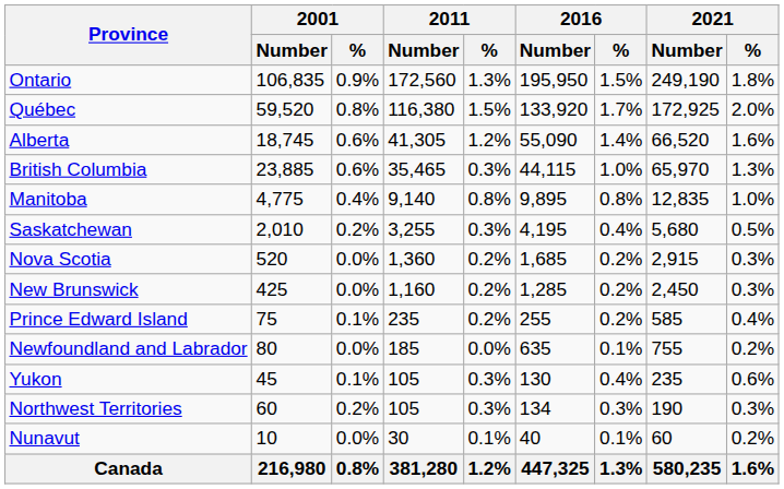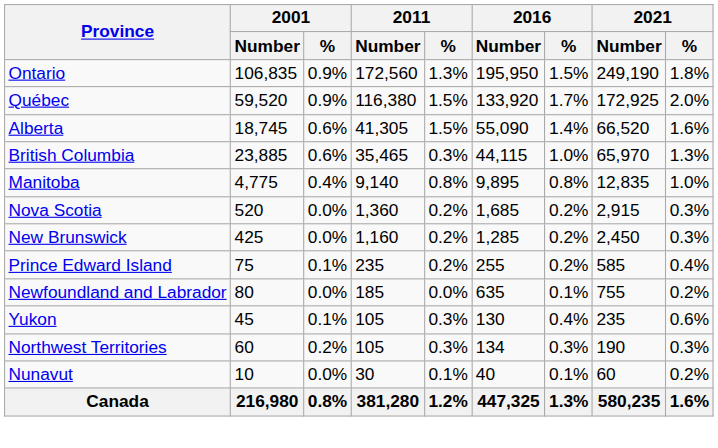 <table class="wikitable sortable">
 <tr>
 <th rowspan=2><a href='#'>Province</a></th>
 <th colspan=2>2001</th>
 <th colspan=2>2011</th>
 <th colspan=2>2016</th>
 <th colspan=2>2021</th>
 </tr>
 <tr>
 <th>Number</th>
 <th>%</th>
 <th>Number</th>
 <th>%</th>
 <th>Number</th>
 <th>%</th>
 <th>Number</th>
 <th>%</th>
 </tr>
 <tr>
 <td> <a href='#'>Ontario</a></td>
 <td>106,835</td>
 <td>0.9%</td>
 <td>172,560</td>
 <td>1.3%</td>
 <td>195,950</td>
 <td>1.5%</td>
 <td>249,190</td>
 <td>1.8%</td>
 </tr>
 <tr>
 <td> <a href='#'>Québec</a></td>
 <td>59,520</td>
-<td>0.8%</td>
+<td>0.9%</td>
 <td>116,380</td>
 <td>1.5%</td>
 <td>133,920</td>
 <td>1.7%</td>
 <td>172,925</td>
 <td>2.0%</td>
 </tr>
 <tr>
 <td> <a href='#'>Alberta</a></td>
 <td>18,745</td>
 <td>0.6%</td>
 <td>41,305</td>
-<td>1.2%</td>
+<td>1.5%</td>
 <td>55,090</td>
 <td>1.4%</td>
 <td>66,520</td>
 <td>1.6%</td>
 </tr>
 <tr>
 <td> <a href='#'>British Columbia</a></td>
 <td>23,885</td>
 <td>0.6%</td>
 <td>35,465</td>
 <td>0.3%</td>
 <td>44,115</td>
 <td>1.0%</td>
 <td>65,970</td>
 <td>1.3%</td>
 </tr>
 <tr>
 <td> <a href='#'>Manitoba</a></td>
 <td>4,775</td>
 <td>0.4%</td>
 <td>9,140</td>
 <td>0.8%</td>
 <td>9,895</td>
 <td>0.8%</td>
 <td>12,835</td>
 <td>1.0%</td>
-</tr>
-<tr>
-<td> <a href='#'>Saskatchewan</a></td>
-<td>2,010</td>
-<td>0.2%</td>
-<td>3,255</td>
-<td>0.3%</td>
-<td>4,195</td>
-<td>0.4%</td>
-<td>5,680</td>
-<td>0.5%</td>
 </tr>
 <tr>
 <td> <a href='#'>Nova Scotia</a></td>
 <td>520</td>
 <td>0.0%</td>
 <td>1,360</td>
 <td>0.2%</td>
 <td>1,685</td>
 <td>0.2%</td>
 <td>2,915</td>
 <td>0.3%</td>
 </tr>
 <tr>
 <td> <a href='#'>New Brunswick</a></td>
 <td>425</td>
 <td>0.0%</td>
 <td>1,160</td>
 <td>0.2%</td>
 <td>1,285</td>
 <td>0.2%</td>
 <td>2,450</td>
 <td>0.3%</td>
 </tr>
 <tr>
 <td> <a href='#'>Prince Edward Island</a></td>
 <td>75</td>
 <td>0.1%</td>
 <td>235</td>
 <td>0.2%</td>
 <td>255</td>
 <td>0.2%</td>
 <td>585</td>
 <td>0.4%</td>
 </tr>
 <tr>
 <td> <a href='#'>Newfoundland and Labrador</a></td>
 <td>80</td>
 <td>0.0%</td>
 <td>185</td>
 <td>0.0%</td>
 <td>635</td>
 <td>0.1%</td>
 <td>755</td>
 <td>0.2%</td>
 </tr>
 <tr>
 <td> <a href='#'>Yukon</a></td>
 <td>45</td>
 <td>0.1%</td>
 <td>105</td>
 <td>0.3%</td>
 <td>130</td>
 <td>0.4%</td>
 <td>235</td>
 <td>0.6%</td>
 </tr>
 <tr>
 <td> <a href='#'>Northwest Territories</a></td>
 <td>60</td>
 <td>0.2%</td>
 <td>105</td>
 <td>0.3%</td>
 <td>134</td>
 <td>0.3%</td>
 <td>190</td>
 <td>0.3%</td>
 </tr>
 <tr>
 <td> <a href='#'>Nunavut</a></td>
 <td>10</td>
 <td>0.0%</td>
 <td>30</td>
 <td>0.1%</td>
 <td>40</td>
 <td>0.1%</td>
 <td>60</td>
 <td>0.2%</td>
 </tr>
 <tr>
 <th> Canada</th>
 <th>216,980</th>
 <th>0.8%</th>
 <th>381,280</th>
 <th>1.2%</th>
 <th>447,325</th>
 <th>1.3%</th>
 <th>580,235</th>
 <th>1.6%</th>
 </tr>
 </table>
